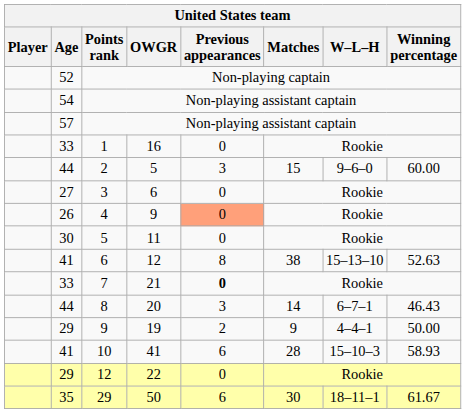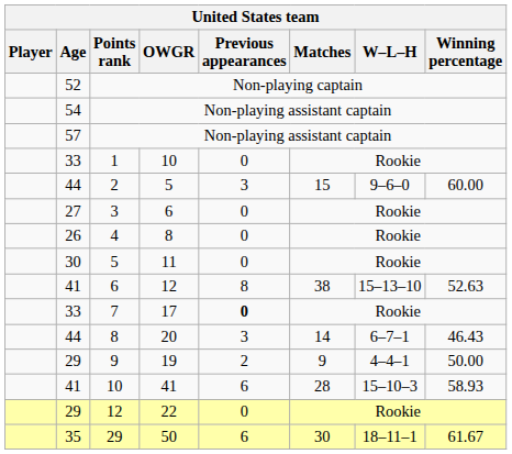 <table class="wikitable sortable" style="text-align:center">
 <tr>
 <th colspan=8> United States team</th>
 </tr>
 <tr>
 <th>Player</th>
 <th>Age</th>
 <th data-sort-type="number">Points<br>rank</th>
 <th data-sort-type="number">OWGR</th>
 <th data-sort-type="number">Previous<br>appearances</th>
 <th data-sort-type="number">Matches</th>
 <th data-sort-type="number">W–L–H</th>
 <th data-sort-type="number">Winning<br>percentage</th>
 </tr>
 <tr>
 <td align=left></td>
 <td>52</td>
 <td colspan=6>Non-playing captain</td>
 </tr>
 <tr>
 <td align=left></td>
 <td>54</td>
 <td colspan=6>Non-playing assistant captain</td>
 </tr>
 <tr>
 <td align=left></td>
 <td>57</td>
 <td colspan=6>Non-playing assistant captain</td>
 </tr>
 <tr>
 <td align=left></td>
 <td>33</td>
 <td>1</td>
-<td>16</td>
+<td>10</td>
 <td>0</td>
 <td colspan=3>Rookie</td>
 </tr>
 <tr>
 <td align=left></td>
 <td>44</td>
 <td>2</td>
 <td>5</td>
 <td>3</td>
 <td>15</td>
 <td>9–6–0</td>
 <td>60.00</td>
 </tr>
 <tr>
 <td align=left></td>
 <td>27</td>
 <td>3</td>
 <td>6</td>
 <td>0</td>
 <td colspan=3>Rookie</td>
 </tr>
 <tr>
 <td align=left></td>
 <td>26</td>
 <td>4</td>
-<td>9</td>
-<td style="background: lightsalmon;">0</td>
+<td>8</td>
+<td>0</td>
 <td colspan=3>Rookie</td>
 </tr>
 <tr>
 <td align=left></td>
 <td>30</td>
 <td>5</td>
 <td>11</td>
 <td>0</td>
 <td colspan=3>Rookie</td>
 </tr>
 <tr>
 <td align=left></td>
 <td>41</td>
 <td>6</td>
 <td>12</td>
 <td>8</td>
 <td>38</td>
 <td>15–13–10</td>
 <td>52.63</td>
 </tr>
 <tr>
 <td align=left></td>
 <td>33</td>
 <td>7</td>
-<td>21</td>
+<td>17</td>
 <td><strong>0</strong></td>
 <td colspan=3>Rookie</td>
 </tr>
 <tr>
 <td align=left></td>
 <td>44</td>
 <td>8</td>
 <td>20</td>
 <td>3</td>
 <td>14</td>
 <td>6–7–1</td>
 <td>46.43</td>
 </tr>
 <tr>
 <td align=left></td>
 <td>29</td>
 <td>9</td>
 <td>19</td>
 <td>2</td>
 <td>9</td>
 <td>4–4–1</td>
 <td>50.00</td>
 </tr>
 <tr>
 <td align=left></td>
 <td>41</td>
 <td>10</td>
 <td>41</td>
 <td>6</td>
 <td>28</td>
 <td>15–10–3</td>
 <td>58.93</td>
 </tr>
 <tr style="background:#ffa;">
 <td align=left></td>
 <td>29</td>
 <td>12</td>
 <td>22</td>
 <td>0</td>
 <td colspan=3>Rookie</td>
 </tr>
 <tr style="background:#ffa;">
 <td align=left></td>
 <td>35</td>
 <td>29</td>
 <td>50</td>
 <td>6</td>
 <td>30</td>
 <td>18–11–1</td>
 <td>61.67</td>
 </tr>
 </table>
